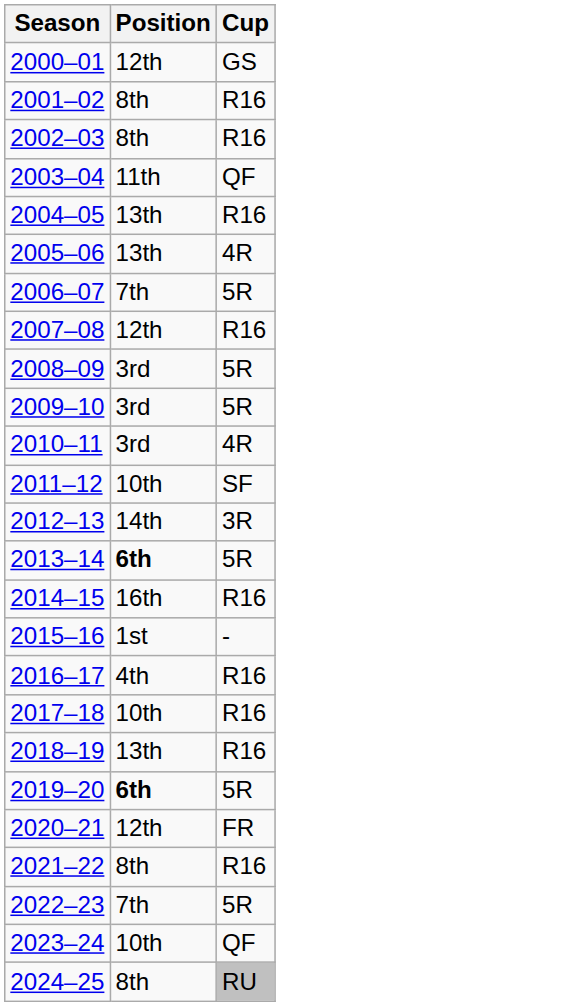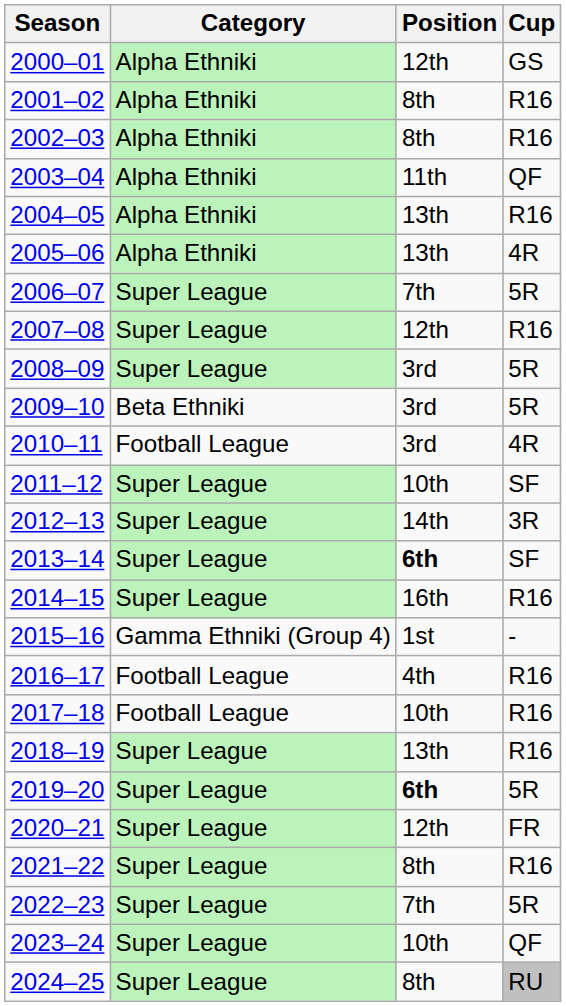 <table class="wikitable">
 <tr>
 <th>Season</th>
+<th>Category</th>
 <th>Position</th>
 <th>Cup</th>
 </tr>
 <tr>
 <td><a href='#'>2000–01</a></td>
+<td bgcolor=#BBF3BB>Alpha Ethniki</td>
 <td>12th</td>
 <td>GS</td>
 </tr>
 <tr>
 <td><a href='#'>2001–02</a></td>
+<td bgcolor=#BBF3BB>Alpha Ethniki</td>
 <td>8th</td>
 <td>R16</td>
 </tr>
 <tr>
 <td><a href='#'>2002–03</a></td>
+<td bgcolor=#BBF3BB>Alpha Ethniki</td>
 <td>8th</td>
 <td>R16</td>
 </tr>
 <tr>
 <td><a href='#'>2003–04</a></td>
+<td bgcolor=#BBF3BB>Alpha Ethniki</td>
 <td>11th</td>
 <td>QF</td>
 </tr>
 <tr>
 <td><a href='#'>2004–05</a></td>
+<td bgcolor=#BBF3BB>Alpha Ethniki</td>
 <td>13th</td>
 <td>R16</td>
 </tr>
 <tr>
 <td><a href='#'>2005–06</a></td>
+<td bgcolor=#BBF3BB>Alpha Ethniki</td>
 <td>13th</td>
 <td>4R</td>
 </tr>
 <tr>
 <td><a href='#'>2006–07</a></td>
+<td bgcolor=#BBF3BB>Super League</td>
 <td>7th</td>
 <td>5R</td>
 </tr>
 <tr>
 <td><a href='#'>2007–08</a></td>
+<td bgcolor=#BBF3BB>Super League</td>
 <td>12th</td>
 <td>R16</td>
 </tr>
 <tr>
 <td><a href='#'>2008–09</a></td>
+<td bgcolor=#BBF3BB>Super League</td>
 <td>3rd</td>
 <td>5R</td>
 </tr>
 <tr>
 <td><a href='#'>2009–10</a></td>
+<td>Beta Ethniki</td>
 <td>3rd</td>
 <td>5R</td>
 </tr>
 <tr>
 <td><a href='#'>2010–11</a></td>
+<td>Football League</td>
 <td>3rd</td>
 <td>4R</td>
 </tr>
 <tr>
 <td><a href='#'>2011–12</a></td>
+<td bgcolor=#BBF3BB>Super League</td>
 <td>10th</td>
 <td>SF</td>
 </tr>
 <tr>
 <td><a href='#'>2012–13</a></td>
+<td bgcolor=#BBF3BB>Super League</td>
 <td>14th</td>
 <td>3R</td>
 </tr>
 <tr>
 <td><a href='#'>2013–14</a></td>
+<td bgcolor=#BBF3BB>Super League</td>
 <td><strong>6th</strong></td>
-<td>5R</td>
+<td>SF</td>
 </tr>
 <tr>
 <td><a href='#'>2014–15</a></td>
+<td bgcolor=#BBF3BB>Super League</td>
 <td>16th</td>
 <td>R16</td>
 </tr>
 <tr>
 <td><a href='#'>2015–16</a></td>
+<td>Gamma Ethniki (Group 4)</td>
 <td>1st</td>
 <td>-</td>
 </tr>
 <tr>
 <td><a href='#'>2016–17</a></td>
+<td>Football League</td>
 <td>4th</td>
 <td>R16</td>
 </tr>
 <tr>
 <td><a href='#'>2017–18</a></td>
+<td>Football League</td>
 <td>10th</td>
 <td>R16</td>
 </tr>
 <tr>
 <td><a href='#'>2018–19</a></td>
+<td bgcolor=#BBF3BB>Super League</td>
 <td>13th</td>
 <td>R16</td>
 </tr>
 <tr>
 <td><a href='#'>2019–20</a></td>
+<td bgcolor=#BBF3BB>Super League</td>
 <td><strong>6th</strong></td>
 <td>5R</td>
 </tr>
 <tr>
 <td><a href='#'>2020–21</a></td>
+<td bgcolor=#BBF3BB>Super League</td>
 <td>12th</td>
 <td>FR</td>
 </tr>
 <tr>
 <td><a href='#'>2021–22</a></td>
+<td bgcolor=#BBF3BB>Super League</td>
 <td>8th</td>
 <td>R16</td>
 </tr>
 <tr>
 <td><a href='#'>2022–23</a></td>
+<td bgcolor=#BBF3BB>Super League</td>
 <td>7th</td>
 <td>5R</td>
 </tr>
 <tr>
 <td><a href='#'>2023–24</a></td>
+<td bgcolor=#BBF3BB>Super League</td>
 <td>10th</td>
 <td>QF</td>
 </tr>
 <tr>
 <td><a href='#'>2024–25</a></td>
+<td bgcolor=#BBF3BB>Super League</td>
 <td>8th</td>
 <td bgcolor=#C0C0C0>RU</td>
 </tr>
 </table>
